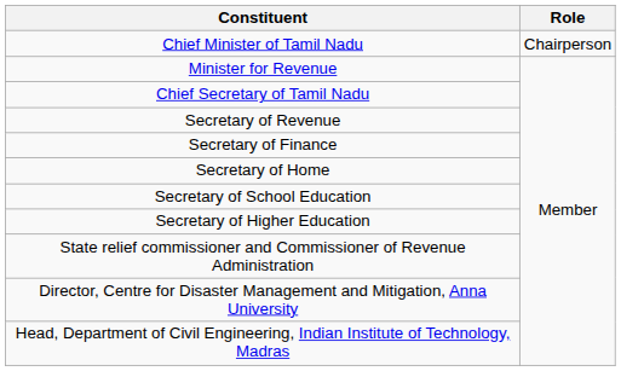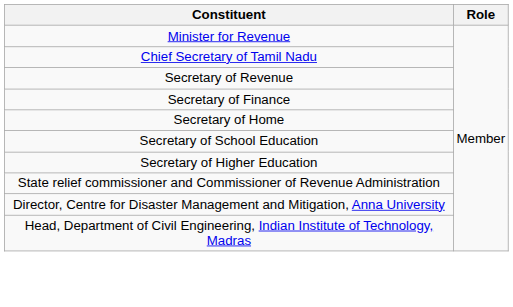 <table class="wikitable sortable" style="text-align:center;"style="font-size: 85%">
 <tr>
 <th>Constituent</th>
 <th>Role</th>
-</tr>
-<tr>
-<td><a href='#'>Chief Minister of Tamil Nadu</a></td>
-<td>Chairperson</td>
 </tr>
 <tr>
 <td><a href='#'>Minister for Revenue</a></td>
 <td rowspan="10">Member</td>
 </tr>
 <tr>
 <td><a href='#'>Chief Secretary of Tamil Nadu</a></td>
 </tr>
 <tr>
 <td>Secretary of Revenue</td>
 </tr>
 <tr>
 <td>Secretary of Finance</td>
 </tr>
 <tr>
 <td>Secretary of Home</td>
 </tr>
 <tr>
 <td>Secretary of School Education</td>
 </tr>
 <tr>
 <td>Secretary of Higher Education</td>
 </tr>
 <tr>
 <td>State relief commissioner and Commissioner of Revenue Administration</td>
 </tr>
 <tr>
 <td>Director, Centre for Disaster Management and Mitigation, <a href='#'>Anna University</a></td>
 </tr>
 <tr>
 <td>Head, Department of Civil Engineering, <a href='#'>Indian Institute of Technology, Madras</a></td>
 </tr>
 </table>
